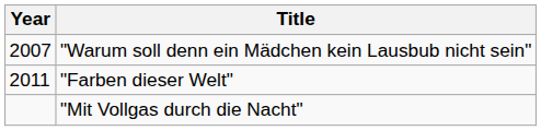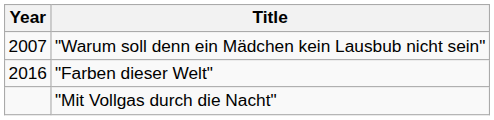 <table class="wikitable">
 <tr>
 <th>Year</th>
 <th>Title</th>
 </tr>
 <tr>
 <td>2007</td>
 <td>"Warum soll denn ein Mädchen kein Lausbub nicht sein"</td>
 </tr>
 <tr>
-<td>2011</td>
+<td>2016</td>
 <td>"Farben dieser Welt"</td>
 </tr>
 <tr>
 <td></td>
 <td>"Mit Vollgas durch die Nacht"</td>
 </tr>
 </table>
